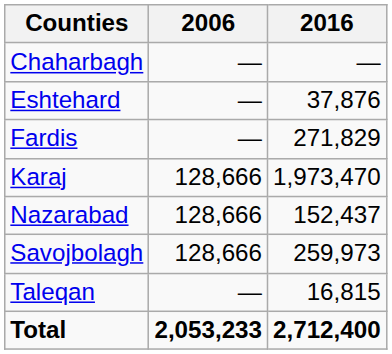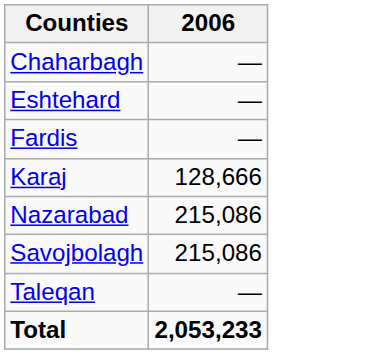 <table class="wikitable">
 <tr>
 <th>Counties</th>
 <th>2006</th>
-<th>2016</th>
 </tr>
 <tr>
 <td><a href='#'>Chaharbagh</a></td>
-<td style="text-align: right;">—</td>
 <td style="text-align: right;">—</td>
 </tr>
 <tr>
 <td><a href='#'>Eshtehard</a></td>
 <td style="text-align: right;">—</td>
-<td style="text-align: right;">37,876</td>
 </tr>
 <tr>
 <td><a href='#'>Fardis</a></td>
 <td style="text-align: right;">—</td>
-<td style="text-align: right;">271,829</td>
 </tr>
 <tr>
 <td><a href='#'>Karaj</a></td>
 <td style="text-align: right;">128,666</td>
-<td style="text-align: right;">1,973,470</td>
 </tr>
 <tr>
 <td><a href='#'>Nazarabad</a></td>
-<td style="text-align: right;">128,666</td>
-<td style="text-align: right;">152,437</td>
+<td style="text-align: right;">215,086</td>
 </tr>
 <tr>
 <td><a href='#'>Savojbolagh</a></td>
-<td style="text-align: right;">128,666</td>
-<td style="text-align: right;">259,973</td>
+<td style="text-align: right;">215,086</td>
 </tr>
 <tr>
 <td><a href='#'>Taleqan</a></td>
 <td style="text-align: right;">—</td>
-<td style="text-align: right;">16,815</td>
 </tr>
 <tr>
 <td><strong>Total</strong></td>
 <td style="text-align: right;"><strong>2,053,233</strong></td>
-<td style="text-align: right;"><strong>2,712,400</strong></td>
 </tr>
 </table>
